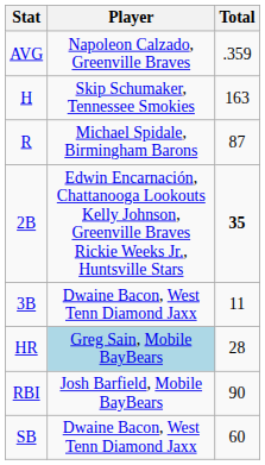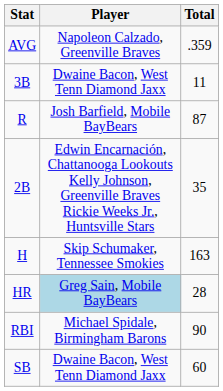 <table class="wikitable" width="40%" style="text-align:center;">
 <tr>
 <th width="5%">Stat</th>
 <th width="60%">Player</th>
 <th width="5%">Total</th>
 </tr>
 <tr>
 <td><a href='#'>AVG</a></td>
 <td><a href='#'>Napoleon Calzado</a>, <a href='#'>Greenville Braves</a></td>
 <td>.359</td>
 </tr>
 <tr>
-<td><a href='#'>H</a></td>
-<td><a href='#'>Skip Schumaker</a>, <a href='#'>Tennessee Smokies</a></td>
-<td>163</td>
+<td><a href='#'>3B</a></td>
+<td><a href='#'>Dwaine Bacon</a>, <a href='#'>West Tenn Diamond Jaxx</a></td>
+<td>11</td>
 </tr>
 <tr>
 <td><a href='#'>R</a></td>
-<td><a href='#'>Michael Spidale</a>, <a href='#'>Birmingham Barons</a></td>
+<td><a href='#'>Josh Barfield</a>, <a href='#'>Mobile BayBears</a></td>
 <td>87</td>
 </tr>
 <tr>
 <td><a href='#'>2B</a></td>
 <td><a href='#'>Edwin Encarnación</a>, <a href='#'>Chattanooga Lookouts</a> <br> <a href='#'>Kelly Johnson</a>, <a href='#'>Greenville Braves</a> <br> <a href='#'>Rickie Weeks Jr.</a>, <a href='#'>Huntsville Stars</a></td>
-<td><strong>35</strong></td>
+<td>35</td>
 </tr>
 <tr>
-<td><a href='#'>3B</a></td>
-<td><a href='#'>Dwaine Bacon</a>, <a href='#'>West Tenn Diamond Jaxx</a></td>
-<td>11</td>
+<td><a href='#'>H</a></td>
+<td><a href='#'>Skip Schumaker</a>, <a href='#'>Tennessee Smokies</a></td>
+<td>163</td>
 </tr>
 <tr>
 <td><a href='#'>HR</a></td>
 <td style="background: lightblue;"><a href='#'>Greg Sain</a>, <a href='#'>Mobile BayBears</a></td>
 <td>28</td>
 </tr>
 <tr>
 <td><a href='#'>RBI</a></td>
-<td><a href='#'>Josh Barfield</a>, <a href='#'>Mobile BayBears</a></td>
+<td><a href='#'>Michael Spidale</a>, <a href='#'>Birmingham Barons</a></td>
 <td>90</td>
 </tr>
 <tr>
 <td><a href='#'>SB</a></td>
 <td><a href='#'>Dwaine Bacon</a>, <a href='#'>West Tenn Diamond Jaxx</a></td>
 <td>60</td>
 </tr>
 </table>
